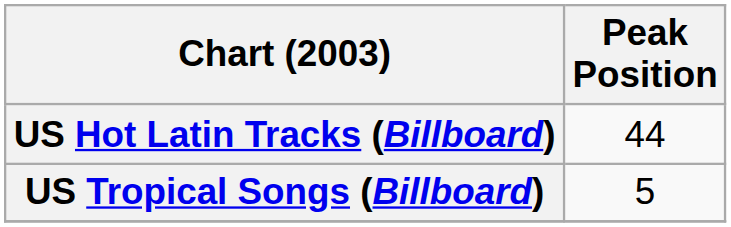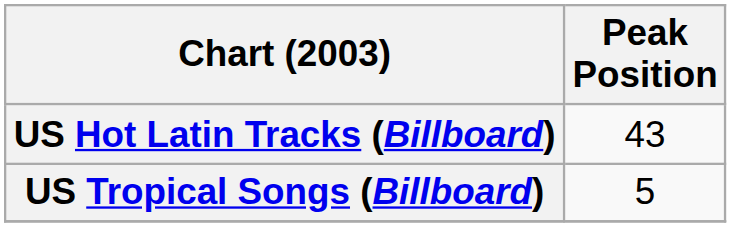 <table class="wikitable plainrowheaders" style="text-align:center;">
 <tr>
 <th scope="col">Chart (2003)</th>
 <th scope="col">Peak <br> Position</th>
 </tr>
 <tr>
 <th scope="row">US <a href='#'>Hot Latin Tracks</a> (<em><a href='#'>Billboard</a></em>)</th>
-<td style="text-align:center;">44</td>
+<td style="text-align:center;">43</td>
 </tr>
 <tr>
 <th scope="row">US <a href='#'>Tropical Songs</a> (<em><a href='#'>Billboard</a></em>)</th>
 <td style="text-align:center;">5</td>
 </tr>
 <tr>
 </tr>
 </table>
